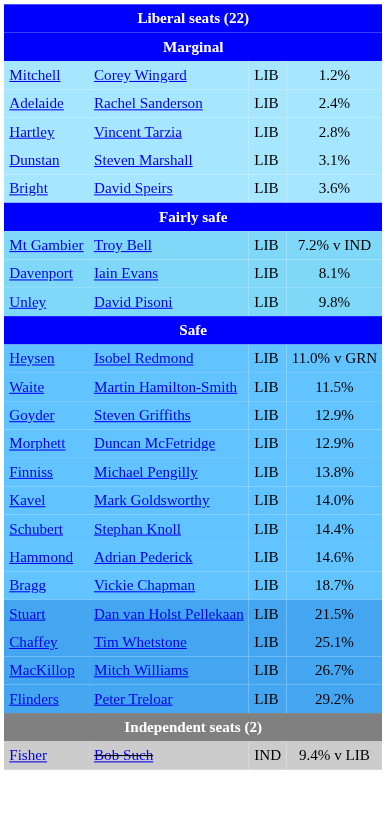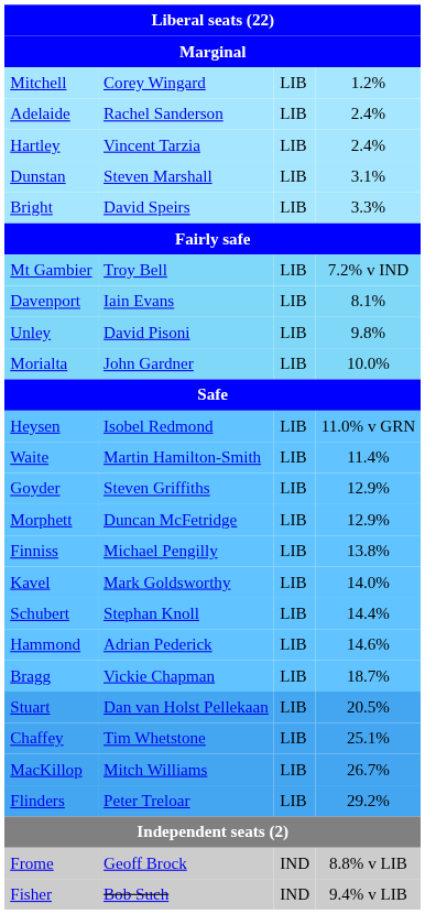 <table class="toccolours" cellpadding="5" cellspacing="0" style="float:left; margin-right:.5em; margin-top:.4em; font-size:90%;">
 <tr>
 <td colspan="4" style="text-align:center; background:blue;color:white;"><strong>Liberal seats (22)</strong></td>
 </tr>
 <tr>
 <td colspan="4" style="text-align:center; background:blue;color:white;"><strong>Marginal</strong></td>
 </tr>
 <tr>
 <td style="text-align:left; background:#a6e7ff;"><a href='#'>Mitchell</a></td>
 <td style="text-align:left; background:#a6e7ff;"><a href='#'>Corey Wingard</a></td>
 <td style="text-align:left; background:#a6e7ff;">LIB</td>
 <td style="text-align:center; background:#a6e7ff;">1.2%</td>
 </tr>
 <tr>
 <td style="text-align:left; background:#a6e7ff;"><a href='#'>Adelaide</a></td>
 <td style="text-align:left; background:#a6e7ff;"><a href='#'>Rachel Sanderson</a></td>
 <td style="text-align:left; background:#a6e7ff;">LIB</td>
 <td style="text-align:center; background:#a6e7ff;">2.4%</td>
 </tr>
 <tr>
 <td style="text-align:left; background:#a6e7ff;"><a href='#'>Hartley</a></td>
 <td style="text-align:left; background:#a6e7ff;"><a href='#'>Vincent Tarzia</a></td>
 <td style="text-align:left; background:#a6e7ff;">LIB</td>
-<td style="text-align:center; background:#a6e7ff;">2.8%</td>
+<td style="text-align:center; background:#a6e7ff;">2.4%</td>
 </tr>
 <tr>
 <td style="text-align:left; background:#a6e7ff;"><a href='#'>Dunstan</a></td>
 <td style="text-align:left; background:#a6e7ff;"><a href='#'>Steven Marshall</a></td>
 <td style="text-align:left; background:#a6e7ff;">LIB</td>
 <td style="text-align:center; background:#a6e7ff;">3.1%</td>
 </tr>
 <tr>
 <td style="text-align:left; background:#a6e7ff;"><a href='#'>Bright</a></td>
 <td style="text-align:left; background:#a6e7ff;"><a href='#'>David Speirs</a></td>
 <td style="text-align:left; background:#a6e7ff;">LIB</td>
-<td style="text-align:center; background:#a6e7ff;">3.6%</td>
+<td style="text-align:center; background:#a6e7ff;">3.3%</td>
 </tr>
 <tr>
 <td colspan="4" style="text-align:center; background:blue;color:white;"><strong>Fairly safe</strong></td>
 </tr>
 <tr>
 <td style="text-align:left; background:#80d8f9;"><a href='#'>Mt Gambier</a></td>
 <td style="text-align:left; background:#80d8f9;"><a href='#'>Troy Bell</a></td>
 <td style="text-align:left; background:#80d8f9;">LIB</td>
 <td style="text-align:center; background:#80d8f9;">7.2% v IND</td>
 </tr>
 <tr>
 <td style="text-align:left; background:#80d8f9;"><a href='#'>Davenport</a></td>
 <td style="text-align:left; background:#80d8f9;"><a href='#'>Iain Evans</a></td>
 <td style="text-align:left; background:#80d8f9;">LIB</td>
 <td style="text-align:center; background:#80d8f9;">8.1%</td>
 </tr>
 <tr>
 <td style="text-align:left; background:#80d8f9;"><a href='#'>Unley</a></td>
 <td style="text-align:left; background:#80d8f9;"><a href='#'>David Pisoni</a></td>
 <td style="text-align:left; background:#80d8f9;">LIB</td>
 <td style="text-align:center; background:#80d8f9;">9.8%</td>
 </tr>
 <tr>
+<td style="text-align:left; background:#80d8f9;"><a href='#'>Morialta</a></td>
+<td style="text-align:left; background:#80d8f9;"><a href='#'>John Gardner</a></td>
+<td style="text-align:left; background:#80d8f9;">LIB</td>
+<td style="text-align:center; background:#80d8f9;">10.0%</td>
+</tr>
+<tr>
 <td colspan="4" style="text-align:center; background:blue;color:white;"><strong>Safe</strong></td>
 </tr>
 <tr>
 <td style="text-align:left; background:#61c3ff;"><a href='#'>Heysen</a></td>
 <td style="text-align:left; background:#61c3ff;"><a href='#'>Isobel Redmond</a></td>
 <td style="text-align:left; background:#61c3ff;">LIB</td>
 <td style="text-align:center; background:#61c3ff;">11.0% v GRN</td>
 </tr>
 <tr>
 <td style="text-align:left; background:#61c3ff;"><a href='#'>Waite</a></td>
 <td style="text-align:left; background:#61c3ff;"><a href='#'>Martin Hamilton-Smith</a></td>
 <td style="text-align:left; background:#61c3ff;">LIB</td>
-<td style="text-align:center; background:#61c3ff;">11.5%</td>
+<td style="text-align:center; background:#61c3ff;">11.4%</td>
 </tr>
 <tr>
 <td style="text-align:left; background:#61c3ff;"><a href='#'>Goyder</a></td>
 <td style="text-align:left; background:#61c3ff;"><a href='#'>Steven Griffiths</a></td>
 <td style="text-align:left; background:#61c3ff;">LIB</td>
 <td style="text-align:center; background:#61c3ff;">12.9%</td>
 </tr>
 <tr>
 <td style="text-align:left; background:#61c3ff;"><a href='#'>Morphett</a></td>
 <td style="text-align:left; background:#61c3ff;"><a href='#'>Duncan McFetridge</a></td>
 <td style="text-align:left; background:#61c3ff;">LIB</td>
 <td style="text-align:center; background:#61c3ff;">12.9%</td>
 </tr>
 <tr>
 <td style="text-align:left; background:#61c3ff;"><a href='#'>Finniss</a></td>
 <td style="text-align:left; background:#61c3ff;"><a href='#'>Michael Pengilly</a></td>
 <td style="text-align:left; background:#61c3ff;">LIB</td>
 <td style="text-align:center; background:#61c3ff;">13.8%</td>
 </tr>
 <tr>
 <td style="text-align:left; background:#61c3ff;"><a href='#'>Kavel</a></td>
 <td style="text-align:left; background:#61c3ff;"><a href='#'>Mark Goldsworthy</a></td>
 <td style="text-align:left; background:#61c3ff;">LIB</td>
 <td style="text-align:center; background:#61c3ff;">14.0%</td>
 </tr>
 <tr>
 <td style="text-align:left; background:#61c3ff;"><a href='#'>Schubert</a></td>
 <td style="text-align:left; background:#61c3ff;"><a href='#'>Stephan Knoll</a></td>
 <td style="text-align:left; background:#61c3ff;">LIB</td>
 <td style="text-align:center; background:#61c3ff;">14.4%</td>
 </tr>
 <tr>
 <td style="text-align:left; background:#61c3ff;"><a href='#'>Hammond</a></td>
 <td style="text-align:left; background:#61c3ff;"><a href='#'>Adrian Pederick</a></td>
 <td style="text-align:left; background:#61c3ff;">LIB</td>
 <td style="text-align:center; background:#61c3ff;">14.6%</td>
 </tr>
 <tr>
 <td style="text-align:left; background:#61c3ff;"><a href='#'>Bragg</a></td>
 <td style="text-align:left; background:#61c3ff;"><a href='#'>Vickie Chapman</a></td>
 <td style="text-align:left; background:#61c3ff;">LIB</td>
 <td style="text-align:center; background:#61c3ff;">18.7%</td>
 </tr>
 <tr>
 <td style="text-align:left; background:#44a6f1;"><a href='#'>Stuart</a></td>
 <td style="text-align:left; background:#44a6f1;"><a href='#'>Dan van Holst Pellekaan</a></td>
 <td style="text-align:left; background:#44a6f1;">LIB</td>
-<td style="text-align:center; background:#44a6f1;">21.5%</td>
+<td style="text-align:center; background:#44a6f1;">20.5%</td>
 </tr>
 <tr>
 <td style="text-align:left; background:#44a6f1;"><a href='#'>Chaffey</a></td>
 <td style="text-align:left; background:#44a6f1;"><a href='#'>Tim Whetstone</a></td>
 <td style="text-align:left; background:#44a6f1;">LIB</td>
 <td style="text-align:center; background:#44a6f1;">25.1%</td>
 </tr>
 <tr>
 <td style="text-align:left; background:#44a6f1;"><a href='#'>MacKillop</a></td>
 <td style="text-align:left; background:#44a6f1;"><a href='#'>Mitch Williams</a></td>
 <td style="text-align:left; background:#44a6f1;">LIB</td>
 <td style="text-align:center; background:#44a6f1;">26.7%</td>
 </tr>
 <tr>
 <td style="text-align:left; background:#44a6f1;"><a href='#'>Flinders</a></td>
 <td style="text-align:left; background:#44a6f1;"><a href='#'>Peter Treloar</a></td>
 <td style="text-align:left; background:#44a6f1;">LIB</td>
 <td style="text-align:center; background:#44a6f1;">29.2%</td>
 </tr>
 <tr>
 <td colspan="4" style="text-align:center; background:gray;color:white;"><strong>Independent seats (2)</strong></td>
 </tr>
 <tr>
+<td style="text-align:left; background:#ccc;"><a href='#'>Frome</a></td>
+<td style="text-align:left; background:#ccc;"><a href='#'>Geoff Brock</a></td>
+<td style="text-align:left; background:#ccc;">IND</td>
+<td style="text-align:center; background:#ccc;">8.8% v LIB</td>
+</tr>
+<tr>
 <td style="text-align:left; background:#ccc;"><a href='#'>Fisher</a></td>
 <td style="text-align:left; background:#ccc;"><s><a href='#'>Bob Such</a></s></td>
 <td style="text-align:left; background:#ccc;">IND</td>
 <td style="text-align:center; background:#ccc;">9.4% v LIB</td>
 </tr>
 </table>
